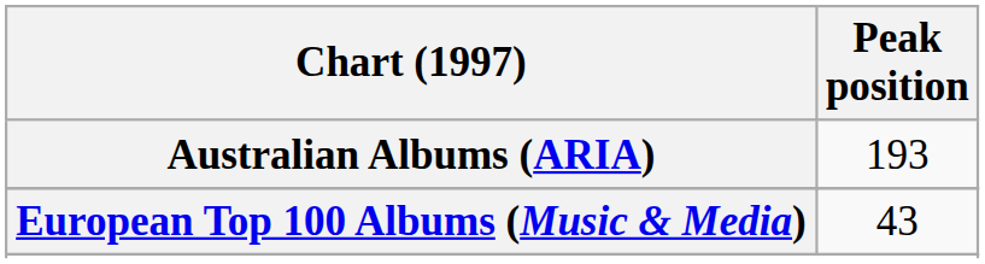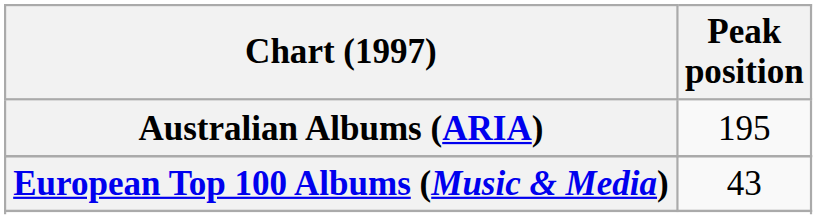 <table class="wikitable sortable plainrowheaders" style="text-align:center;">
 <tr>
 <th scope="col">Chart (1997)</th>
 <th scope="col">Peak<br>position</th>
 </tr>
 <tr>
 <th scope="row">Australian Albums (<a href='#'>ARIA</a>)</th>
-<td>193</td>
+<td>195</td>
 </tr>
 <tr>
 </tr>
 <tr>
 </tr>
 <tr>
 <th scope="row"><a href='#'>European Top 100 Albums</a> (<em><a href='#'>Music & Media</a></em>)</th>
 <td>43</td>
 </tr>
 <tr>
 </tr>
 <tr>
 </tr>
 <tr>
 </tr>
 <tr>
 </tr>
 <tr>
 </tr>
 <tr>
 </tr>
 </table>
